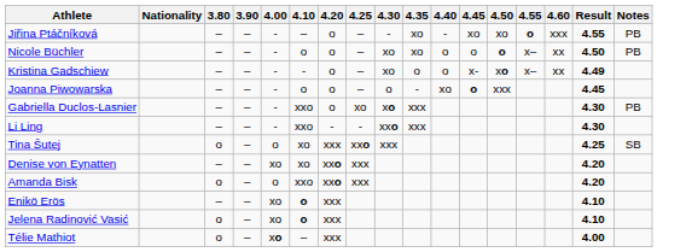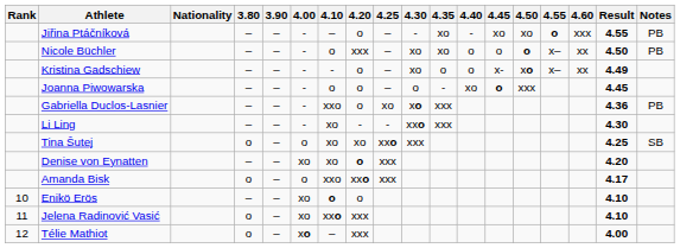 <table class="wikitable sortable" style="text-align:center;font-size:95%">
 <tr>
+<th>Rank</th>
 <th>Athlete</th>
 <th>Nationality</th>
 <th>3.80</th>
 <th>3.90</th>
 <th>4.00</th>
 <th>4.10</th>
 <th>4.20</th>
 <th>4.25</th>
 <th>4.30</th>
 <th>4.35</th>
 <th>4.40</th>
 <th>4.45</th>
 <th>4.50</th>
 <th>4.55</th>
 <th>4.60</th>
 <th>Result</th>
 <th>Notes</th>
 </tr>
 <tr>
+<td></td>
 <td align="left"><a href='#'>Jiřina Ptáčníková</a></td>
 <td align=left></td>
 <td>–</td>
 <td>–</td>
 <td>-</td>
 <td>–</td>
 <td>o</td>
 <td>–</td>
 <td>-</td>
 <td>xo</td>
 <td>-</td>
 <td>xo</td>
 <td>xo</td>
 <td><strong>o</strong></td>
 <td>xxx</td>
 <td><strong>4.55</strong></td>
 <td>PB</td>
 </tr>
 <tr>
+<td></td>
 <td align="left"><a href='#'>Nicole Büchler</a></td>
 <td align=left></td>
 <td>–</td>
 <td>–</td>
 <td>-</td>
 <td>o</td>
-<td>o</td>
+<td>xxx</td>
 <td>–</td>
 <td>xo</td>
 <td>xo</td>
 <td>o</td>
 <td>o</td>
 <td><strong>o</strong></td>
 <td>x–</td>
 <td>xx</td>
 <td><strong>4.50</strong></td>
 <td>PB</td>
 </tr>
 <tr>
+<td></td>
 <td align="left"><a href='#'>Kristina Gadschiew</a></td>
 <td align=left></td>
 <td>–</td>
 <td>–</td>
 <td>-</td>
 <td>-</td>
 <td>o</td>
 <td>–</td>
 <td>xo</td>
 <td>o</td>
 <td>o</td>
 <td>x-</td>
 <td>x<strong>o</strong></td>
 <td>x–</td>
 <td>xx</td>
 <td><strong>4.49</strong></td>
 <td></td>
 </tr>
 <tr>
+<td></td>
 <td align="left"><a href='#'>Joanna Piwowarska</a></td>
 <td align=left></td>
 <td>–</td>
 <td>–</td>
 <td>-</td>
 <td>o</td>
 <td>o</td>
 <td>–</td>
 <td>o</td>
 <td>-</td>
 <td>xo</td>
 <td><strong>o</strong></td>
 <td>xxx</td>
 <td></td>
 <td></td>
 <td><strong>4.45</strong></td>
 <td></td>
 </tr>
 <tr>
+<td></td>
 <td align="left"><a href='#'>Gabriella Duclos-Lasnier</a></td>
 <td align=left></td>
 <td>–</td>
 <td>–</td>
 <td>-</td>
 <td>xxo</td>
 <td>o</td>
 <td>xo</td>
 <td>x<strong>o</strong></td>
 <td>xxx</td>
 <td></td>
 <td></td>
 <td></td>
 <td></td>
 <td></td>
-<td><strong>4.30</strong></td>
+<td><strong>4.36</strong></td>
 <td>PB</td>
 </tr>
 <tr>
+<td></td>
 <td align="left"><a href='#'>Li Ling</a></td>
 <td align=left></td>
 <td>–</td>
 <td>–</td>
 <td>-</td>
-<td>xxo</td>
+<td>xo</td>
 <td>-</td>
 <td>-</td>
 <td>xx<strong>o</strong></td>
 <td>xxx</td>
 <td></td>
 <td></td>
 <td></td>
 <td></td>
 <td></td>
 <td><strong>4.30</strong></td>
 <td></td>
 </tr>
 <tr>
+<td></td>
 <td align="left"><a href='#'>Tina Šutej</a></td>
 <td align=left></td>
 <td>o</td>
 <td>–</td>
 <td>o</td>
 <td>xo</td>
-<td>xxx</td>
+<td>xo</td>
 <td>xx<strong>o</strong></td>
 <td>xxx</td>
 <td></td>
 <td></td>
 <td></td>
 <td></td>
 <td></td>
 <td></td>
 <td><strong>4.25</strong></td>
 <td>SB</td>
 </tr>
 <tr>
+<td></td>
 <td align="left"><a href='#'>Denise von Eynatten</a></td>
 <td align=left></td>
 <td>–</td>
 <td>–</td>
 <td>xo</td>
 <td>xo</td>
-<td>xx<strong>o</strong></td>
+<td><strong>o</strong></td>
 <td>xxx</td>
 <td></td>
 <td></td>
 <td></td>
 <td></td>
 <td></td>
 <td></td>
 <td></td>
 <td><strong>4.20</strong></td>
 <td></td>
 </tr>
 <tr>
+<td></td>
 <td align="left"><a href='#'>Amanda Bisk</a></td>
 <td align=left></td>
 <td>o</td>
 <td>–</td>
 <td>o</td>
 <td>xxo</td>
 <td>xx<strong>o</strong></td>
 <td>xxx</td>
 <td></td>
 <td></td>
 <td></td>
 <td></td>
 <td></td>
 <td></td>
 <td></td>
-<td><strong>4.20</strong></td>
+<td><strong>4.17</strong></td>
 <td></td>
 </tr>
 <tr>
+<td>10</td>
 <td align="left"><a href='#'>Enikö Erös</a></td>
 <td align=left></td>
 <td>–</td>
 <td>–</td>
 <td>xo</td>
 <td><strong>o</strong></td>
+<td>o</td>
+<td></td>
+<td></td>
+<td></td>
+<td></td>
+<td></td>
+<td></td>
+<td></td>
+<td></td>
+<td><strong>4.10</strong></td>
+<td></td>
+</tr>
+<tr>
+<td>11</td>
+<td align="left"><a href='#'>Jelena Radinović Vasić</a></td>
+<td align=left></td>
+<td>o</td>
+<td>–</td>
+<td>xo</td>
+<td>xx<strong>o</strong></td>
 <td>xxx</td>
 <td></td>
 <td></td>
 <td></td>
 <td></td>
 <td></td>
 <td></td>
 <td></td>
 <td></td>
 <td><strong>4.10</strong></td>
 <td></td>
 </tr>
 <tr>
-<td align="left"><a href='#'>Jelena Radinović Vasić</a></td>
-<td align=left></td>
-<td>o</td>
-<td>–</td>
-<td>xo</td>
-<td><strong>o</strong></td>
-<td>xxx</td>
-<td></td>
-<td></td>
-<td></td>
-<td></td>
-<td></td>
-<td></td>
-<td></td>
-<td></td>
-<td><strong>4.10</strong></td>
-<td></td>
-</tr>
-<tr>
+<td>12</td>
 <td align="left"><a href='#'>Télie Mathiot</a></td>
 <td align=left></td>
 <td>o</td>
 <td>–</td>
 <td>x<strong>o</strong></td>
 <td>–</td>
 <td>xxx</td>
 <td></td>
 <td></td>
 <td></td>
 <td></td>
 <td></td>
 <td></td>
 <td></td>
 <td></td>
 <td><strong>4.00</strong></td>
 <td></td>
 </tr>
 </table>
